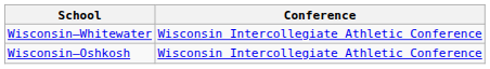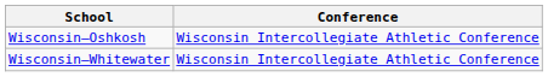 <table class="wikitable sortable">
 <tr>
 <th>School</th>
 <th>Conference</th>
 </tr>
 <tr>
+<td><a href='#'>Wisconsin–Oshkosh</a></td>
+<td><a href='#'>Wisconsin Intercollegiate Athletic Conference</a></td>
+</tr>
+<tr>
 <td><a href='#'>Wisconsin–Whitewater</a></td>
 <td><a href='#'>Wisconsin Intercollegiate Athletic Conference</a></td>
 </tr>
-<tr>
-<td><a href='#'>Wisconsin–Oshkosh</a></td>
-<td><a href='#'>Wisconsin Intercollegiate Athletic Conference</a></td>
-</tr>
 </table>
